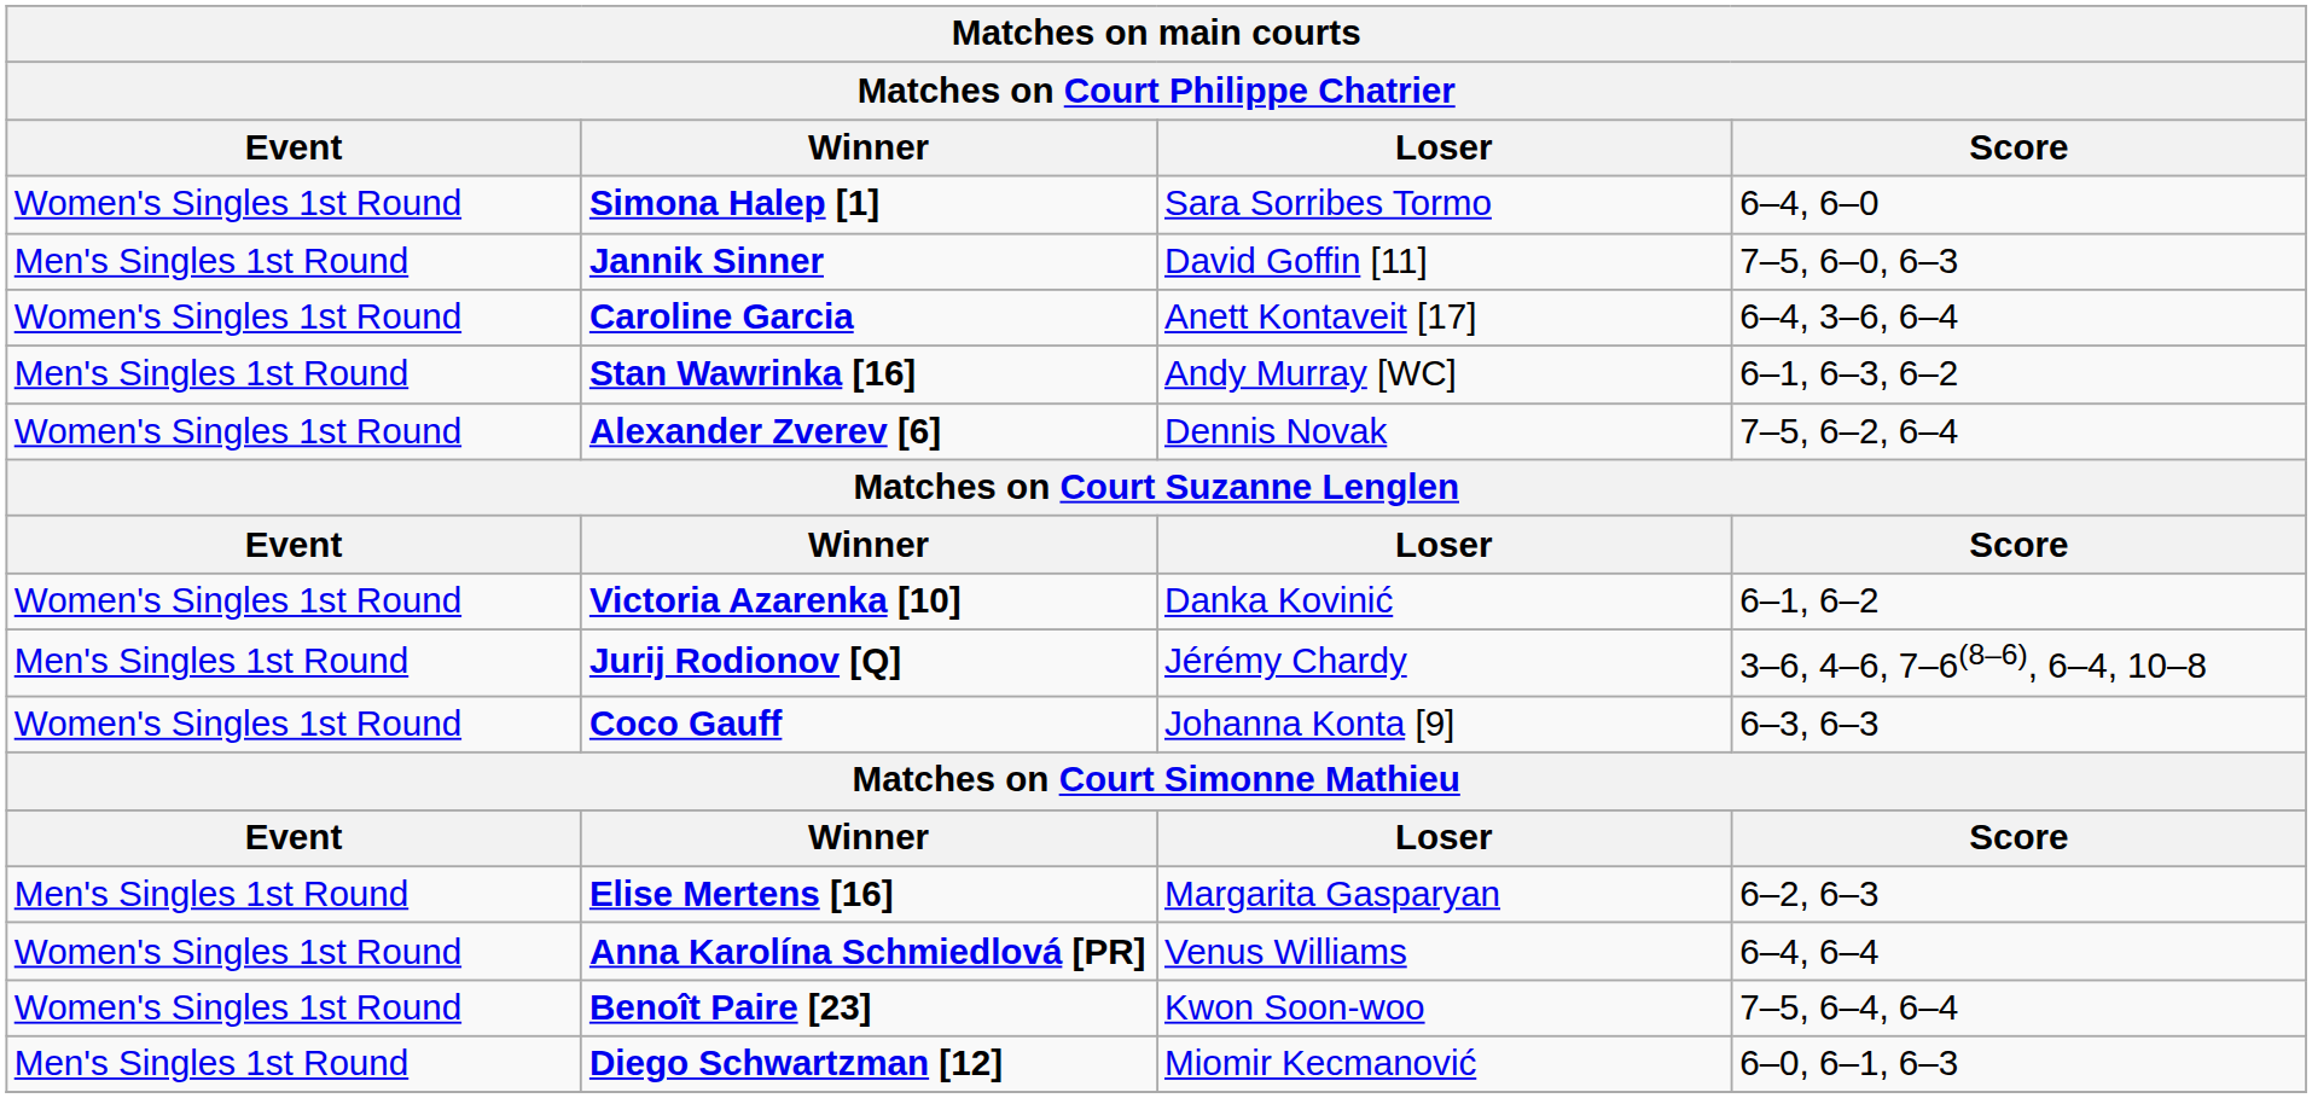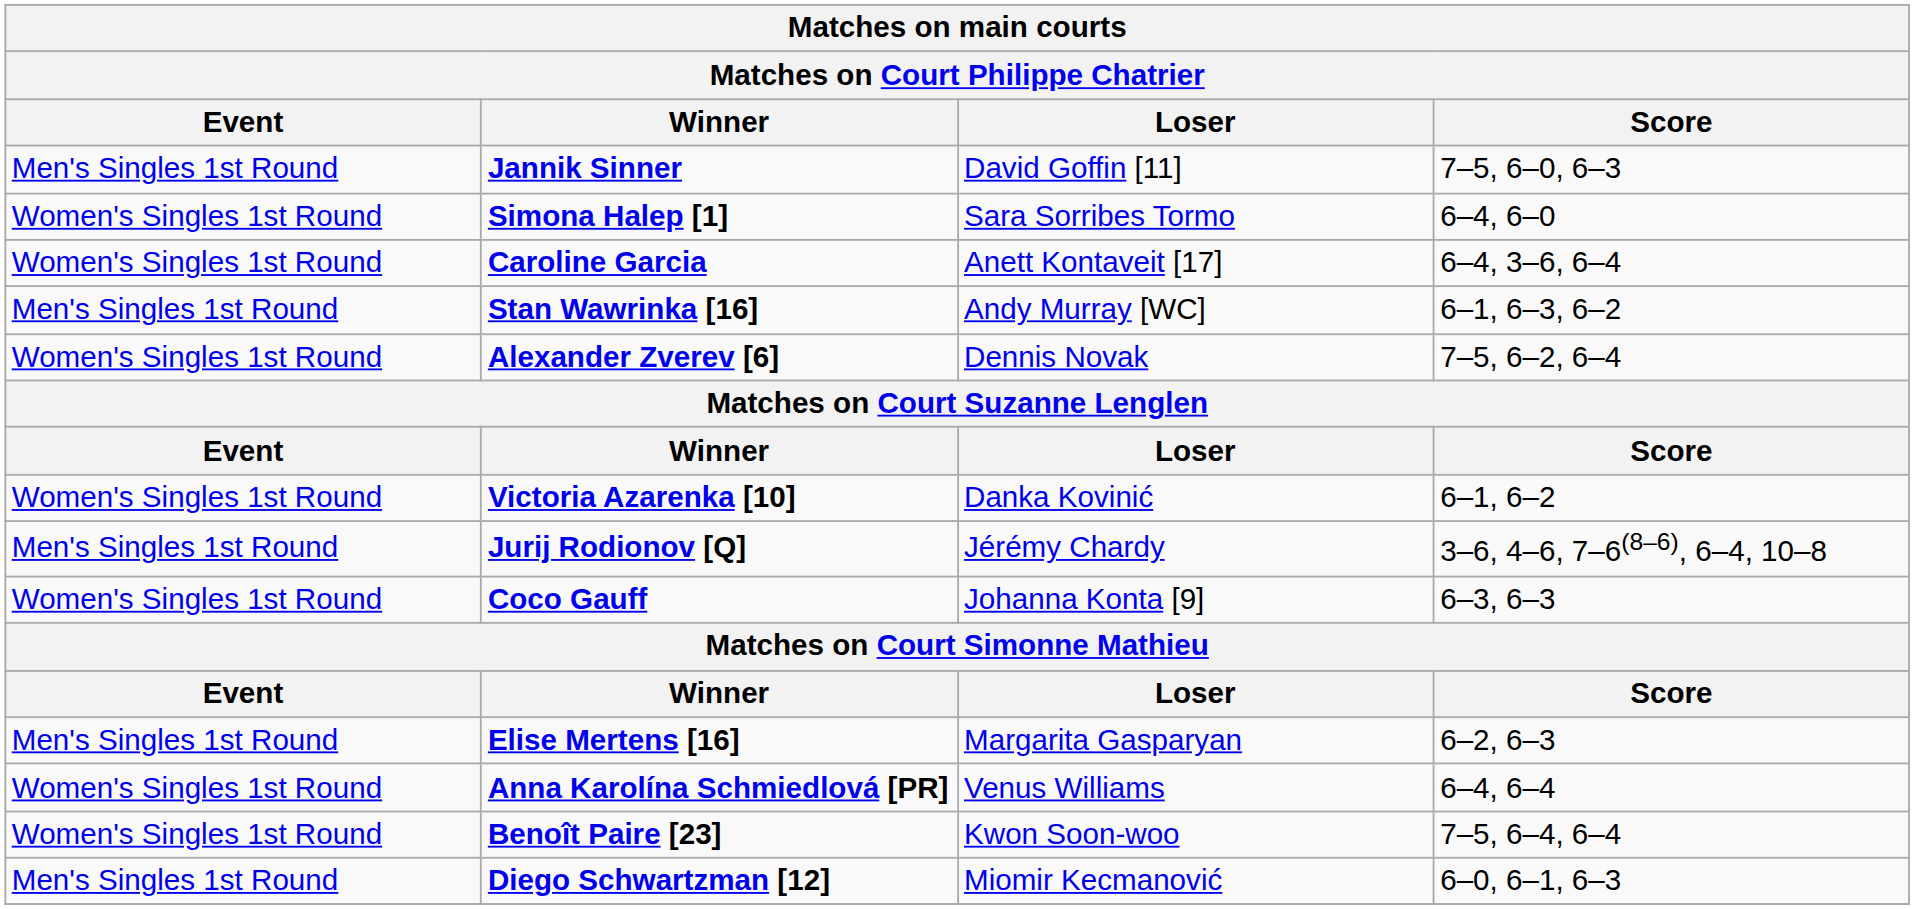 <table class="wikitable" style="margin:auto;">
 <tr>
 <th colspan="4" style="white-space:nowrap;">Matches on main courts</th>
 </tr>
 <tr>
 <th colspan="4"><strong>Matches on <a href='#'>Court Philippe Chatrier</a></strong></th>
 </tr>
 <tr>
 <th width=250>Event</th>
 <th width=250>Winner</th>
 <th width=250>Loser</th>
 <th width=250>Score</th>
 </tr>
 <tr>
+<td><a href='#'>Men's Singles 1st Round</a></td>
+<td><strong> <a href='#'>Jannik Sinner</a></strong></td>
+<td> <a href='#'>David Goffin</a> [11]</td>
+<td>7–5, 6–0, 6–3</td>
+</tr>
+<tr>
 <td><a href='#'>Women's Singles 1st Round</a></td>
 <td><strong> <a href='#'>Simona Halep</a> [1]</strong></td>
 <td> <a href='#'>Sara Sorribes Tormo</a></td>
 <td>6–4, 6–0</td>
-</tr>
-<tr>
-<td><a href='#'>Men's Singles 1st Round</a></td>
-<td><strong> <a href='#'>Jannik Sinner</a></strong></td>
-<td> <a href='#'>David Goffin</a> [11]</td>
-<td>7–5, 6–0, 6–3</td>
 </tr>
 <tr>
 <td><a href='#'>Women's Singles 1st Round</a></td>
 <td><strong> <a href='#'>Caroline Garcia</a></strong></td>
 <td> <a href='#'>Anett Kontaveit</a> [17]</td>
 <td>6–4, 3–6, 6–4</td>
 </tr>
 <tr>
 <td><a href='#'>Men's Singles 1st Round</a></td>
 <td><strong> <a href='#'>Stan Wawrinka</a> [16]</strong></td>
 <td> <a href='#'>Andy Murray</a> [WC]</td>
 <td>6–1, 6–3, 6–2</td>
 </tr>
 <tr>
 <td><a href='#'>Women's Singles 1st Round</a></td>
 <td><strong> <a href='#'>Alexander Zverev</a> [6]</strong></td>
 <td> <a href='#'>Dennis Novak</a></td>
 <td>7–5, 6–2, 6–4</td>
 </tr>
 <tr>
 <th colspan="4"><strong>Matches on <a href='#'>Court Suzanne Lenglen</a></strong></th>
 </tr>
 <tr>
 <th width=250>Event</th>
 <th width=250>Winner</th>
 <th width=250>Loser</th>
 <th width=250>Score</th>
 </tr>
 <tr>
 <td><a href='#'>Women's Singles 1st Round</a></td>
 <td><strong> <a href='#'>Victoria Azarenka</a> [10]</strong></td>
 <td> <a href='#'>Danka Kovinić</a></td>
 <td>6–1, 6–2</td>
 </tr>
 <tr>
 <td><a href='#'>Men's Singles 1st Round</a></td>
 <td><strong> <a href='#'>Jurij Rodionov</a> [Q]</strong></td>
 <td> <a href='#'>Jérémy Chardy</a></td>
 <td>3–6, 4–6, 7–6<sup>(8–6)</sup>, 6–4, 10–8</td>
 </tr>
 <tr>
 <td><a href='#'>Women's Singles 1st Round</a></td>
 <td><strong> <a href='#'>Coco Gauff</a></strong></td>
 <td> <a href='#'>Johanna Konta</a> [9]</td>
 <td>6–3, 6–3</td>
 </tr>
 <tr>
 <th colspan="4"><strong>Matches on <a href='#'>Court Simonne Mathieu</a></strong></th>
 </tr>
 <tr>
 <th width=250>Event</th>
 <th width=250>Winner</th>
 <th width=250>Loser</th>
 <th width=250>Score</th>
 </tr>
 <tr>
 <td><a href='#'>Men's Singles 1st Round</a></td>
 <td><strong> <a href='#'>Elise Mertens</a> [16]</strong></td>
 <td> <a href='#'>Margarita Gasparyan</a></td>
 <td>6–2, 6–3</td>
 </tr>
 <tr>
 <td><a href='#'>Women's Singles 1st Round</a></td>
 <td><strong> <a href='#'>Anna Karolína Schmiedlová</a> [PR]</strong></td>
 <td> <a href='#'>Venus Williams</a></td>
 <td>6–4, 6–4</td>
 </tr>
 <tr>
 <td><a href='#'>Women's Singles 1st Round</a></td>
 <td><strong> <a href='#'>Benoît Paire</a> [23]</strong></td>
 <td> <a href='#'>Kwon Soon-woo</a></td>
 <td>7–5, 6–4, 6–4</td>
 </tr>
 <tr>
 <td><a href='#'>Men's Singles 1st Round</a></td>
 <td><strong> <a href='#'>Diego Schwartzman</a> [12]</strong></td>
 <td> <a href='#'>Miomir Kecmanović</a></td>
 <td>6–0, 6–1, 6–3</td>
 </tr>
 <tr>
 </tr>
 </table>
